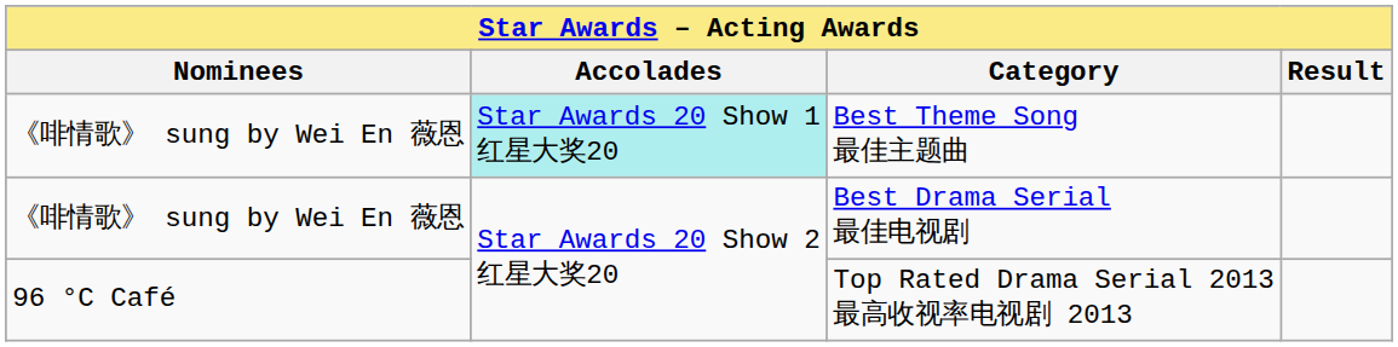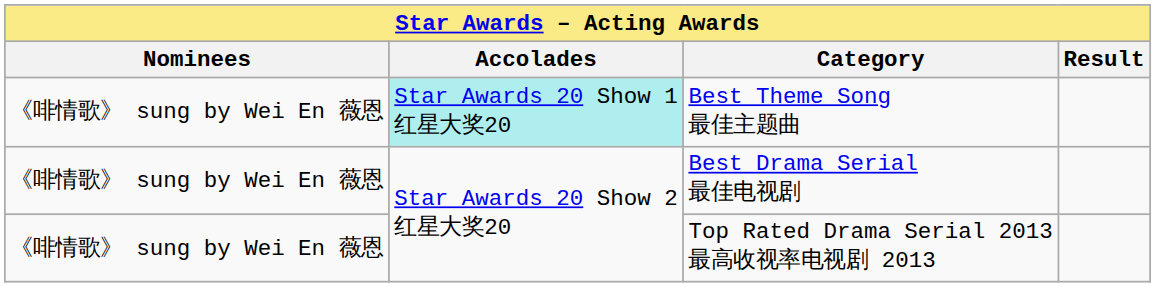 <table class="wikitable sortable">
 <tr>
 <th colspan="4" - style="background:#FAEB86;" align="center"><a href='#'>Star Awards</a> – Acting Awards</th>
 </tr>
 <tr>
 <th>Nominees</th>
 <th>Accolades</th>
 <th>Category</th>
 <th>Result</th>
 </tr>
 <tr>
 <td>《啡情歌》 sung by Wei En 薇恩</td>
 <td style="background: paleturquoise;"><a href='#'>Star Awards 20</a> Show 1<br>红星大奖20</td>
 <td><a href='#'>Best Theme Song</a> <br> 最佳主题曲</td>
 <td></td>
 </tr>
 <tr>
 <td>《啡情歌》 sung by Wei En 薇恩</td>
 <td rowspan="4"><a href='#'>Star Awards 20</a> Show 2<br> 红星大奖20</td>
 <td><a href='#'>Best Drama Serial</a><br> 最佳电视剧</td>
 <td></td>
 </tr>
 <tr>
-<td>96 °C Café</td>
+<td>《啡情歌》 sung by Wei En 薇恩</td>
 <td>Top Rated Drama Serial 2013 <br> 最高收视率电视剧 2013</td>
 <td></td>
 </tr>
 </table>
